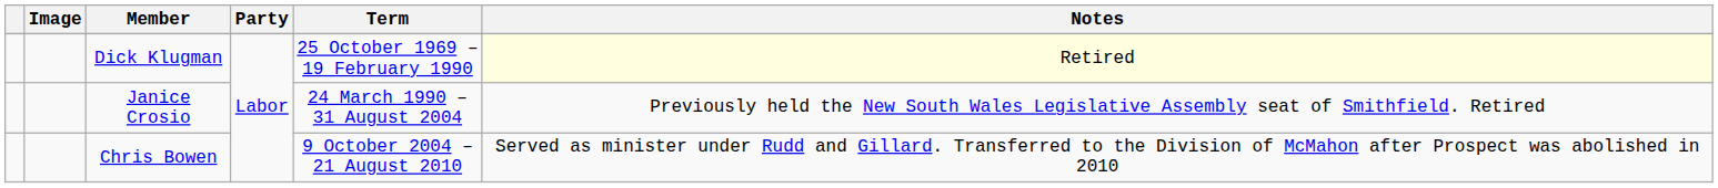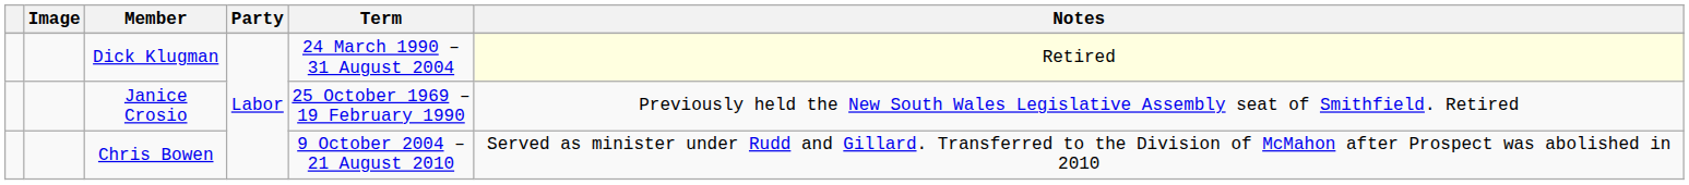 <table class=wikitable style="text-align:center">
 <tr>
 <th></th>
 <th>Image</th>
 <th>Member</th>
 <th>Party</th>
 <th>Term</th>
 <th>Notes</th>
 </tr>
 <tr>
 </tr>
 <tr>
 <td> </td>
 <td></td>
 <td><a href='#'>Dick Klugman</a><br></td>
 <td rowspan="3"><a href='#'>Labor</a></td>
-<td nowrap><a href='#'>25 October 1969</a> –<br><a href='#'>19 February 1990</a></td>
+<td nowrap><a href='#'>24 March 1990</a> –<br><a href='#'>31 August 2004</a></td>
 <td style="background: lightyellow;">Retired</td>
 </tr>
 <tr>
 <td> </td>
 <td></td>
 <td><a href='#'>Janice Crosio</a><br></td>
-<td nowrap><a href='#'>24 March 1990</a> –<br><a href='#'>31 August 2004</a></td>
+<td nowrap><a href='#'>25 October 1969</a> –<br><a href='#'>19 February 1990</a></td>
 <td>Previously held the <a href='#'>New South Wales Legislative Assembly</a> seat of <a href='#'>Smithfield</a>. Retired</td>
 </tr>
 <tr>
 <td> </td>
 <td></td>
 <td><a href='#'>Chris Bowen</a><br></td>
 <td nowrap><a href='#'>9 October 2004</a> –<br><a href='#'>21 August 2010</a></td>
 <td>Served as minister under <a href='#'>Rudd</a> and <a href='#'>Gillard</a>. Transferred to the Division of <a href='#'>McMahon</a> after Prospect was abolished in 2010</td>
 </tr>
 </table>
